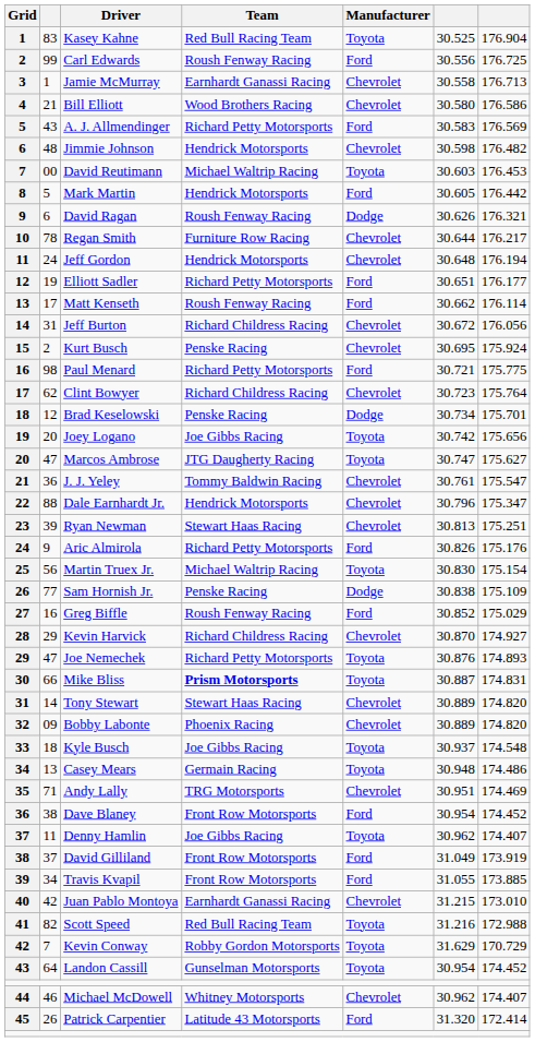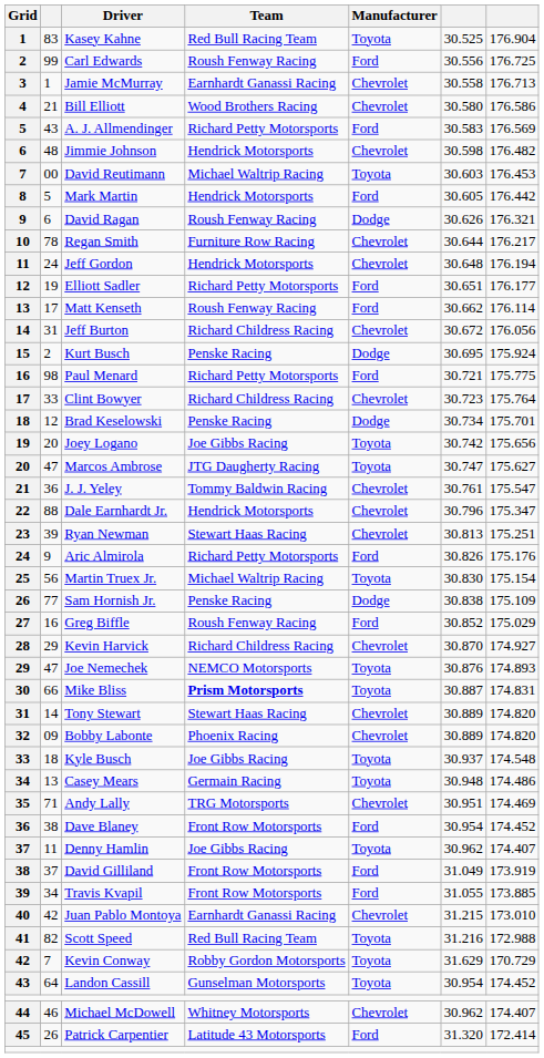 <table class="wikitable">
 <tr>
 <th scope="col">Grid</th>
 <th scope="col"></th>
 <th scope="col">Driver</th>
 <th scope="col">Team</th>
 <th scope="col">Manufacturer</th>
 <th scope="col"></th>
 <th scope="col"></th>
 </tr>
 <tr>
 <th scope="row">1</th>
 <td>83</td>
 <td><a href='#'>Kasey Kahne</a></td>
 <td><a href='#'>Red Bull Racing Team</a></td>
 <td><a href='#'>Toyota</a></td>
 <td>30.525</td>
 <td>176.904</td>
 </tr>
 <tr>
 <th scope="row">2</th>
 <td>99</td>
 <td><a href='#'>Carl Edwards</a></td>
 <td><a href='#'>Roush Fenway Racing</a></td>
 <td><a href='#'>Ford</a></td>
 <td>30.556</td>
 <td>176.725</td>
 </tr>
 <tr>
 <th scope="row">3</th>
 <td>1</td>
 <td><a href='#'>Jamie McMurray</a></td>
 <td><a href='#'>Earnhardt Ganassi Racing</a></td>
 <td><a href='#'>Chevrolet</a></td>
 <td>30.558</td>
 <td>176.713</td>
 </tr>
 <tr>
 <th scope="row">4</th>
 <td>21</td>
 <td><a href='#'>Bill Elliott</a></td>
 <td><a href='#'>Wood Brothers Racing</a></td>
 <td><a href='#'>Chevrolet</a></td>
 <td>30.580</td>
 <td>176.586</td>
 </tr>
 <tr>
 <th scope="row">5</th>
 <td>43</td>
 <td><a href='#'>A. J. Allmendinger</a></td>
 <td><a href='#'>Richard Petty Motorsports</a></td>
 <td><a href='#'>Ford</a></td>
 <td>30.583</td>
 <td>176.569</td>
 </tr>
 <tr>
 <th scope="row">6</th>
 <td>48</td>
 <td><a href='#'>Jimmie Johnson</a></td>
 <td><a href='#'>Hendrick Motorsports</a></td>
 <td><a href='#'>Chevrolet</a></td>
 <td>30.598</td>
 <td>176.482</td>
 </tr>
 <tr>
 <th scope="row">7</th>
 <td>00</td>
 <td><a href='#'>David Reutimann</a></td>
 <td><a href='#'>Michael Waltrip Racing</a></td>
 <td><a href='#'>Toyota</a></td>
 <td>30.603</td>
 <td>176.453</td>
 </tr>
 <tr>
 <th scope="row">8</th>
 <td>5</td>
 <td><a href='#'>Mark Martin</a></td>
 <td><a href='#'>Hendrick Motorsports</a></td>
 <td><a href='#'>Ford</a></td>
 <td>30.605</td>
 <td>176.442</td>
 </tr>
 <tr>
 <th scope="row">9</th>
 <td>6</td>
 <td><a href='#'>David Ragan</a></td>
 <td><a href='#'>Roush Fenway Racing</a></td>
 <td><a href='#'>Dodge</a></td>
 <td>30.626</td>
 <td>176.321</td>
 </tr>
 <tr>
 <th scope="row">10</th>
 <td>78</td>
 <td><a href='#'>Regan Smith</a></td>
 <td><a href='#'>Furniture Row Racing</a></td>
 <td><a href='#'>Chevrolet</a></td>
 <td>30.644</td>
 <td>176.217</td>
 </tr>
 <tr>
 <th scope="row">11</th>
 <td>24</td>
 <td><a href='#'>Jeff Gordon</a></td>
 <td><a href='#'>Hendrick Motorsports</a></td>
 <td><a href='#'>Chevrolet</a></td>
 <td>30.648</td>
 <td>176.194</td>
 </tr>
 <tr>
 <th scope="row">12</th>
 <td>19</td>
 <td><a href='#'>Elliott Sadler</a></td>
 <td><a href='#'>Richard Petty Motorsports</a></td>
 <td><a href='#'>Ford</a></td>
 <td>30.651</td>
 <td>176.177</td>
 </tr>
 <tr>
 <th scope="row">13</th>
 <td>17</td>
 <td><a href='#'>Matt Kenseth</a></td>
 <td><a href='#'>Roush Fenway Racing</a></td>
 <td><a href='#'>Ford</a></td>
 <td>30.662</td>
 <td>176.114</td>
 </tr>
 <tr>
 <th scope="row">14</th>
 <td>31</td>
 <td><a href='#'>Jeff Burton</a></td>
 <td><a href='#'>Richard Childress Racing</a></td>
 <td><a href='#'>Chevrolet</a></td>
 <td>30.672</td>
 <td>176.056</td>
 </tr>
 <tr>
 <th scope="row">15</th>
 <td>2</td>
 <td><a href='#'>Kurt Busch</a></td>
 <td><a href='#'>Penske Racing</a></td>
-<td><a href='#'>Chevrolet</a></td>
+<td><a href='#'>Dodge</a></td>
 <td>30.695</td>
 <td>175.924</td>
 </tr>
 <tr>
 <th scope="row">16</th>
 <td>98</td>
 <td><a href='#'>Paul Menard</a></td>
 <td><a href='#'>Richard Petty Motorsports</a></td>
 <td><a href='#'>Ford</a></td>
 <td>30.721</td>
 <td>175.775</td>
 </tr>
 <tr>
 <th scope="row">17</th>
-<td>62</td>
+<td>33</td>
 <td><a href='#'>Clint Bowyer</a></td>
 <td><a href='#'>Richard Childress Racing</a></td>
 <td><a href='#'>Chevrolet</a></td>
 <td>30.723</td>
 <td>175.764</td>
 </tr>
 <tr>
 <th scope="row">18</th>
 <td>12</td>
 <td><a href='#'>Brad Keselowski</a></td>
 <td><a href='#'>Penske Racing</a></td>
 <td><a href='#'>Dodge</a></td>
 <td>30.734</td>
 <td>175.701</td>
 </tr>
 <tr>
 <th scope="row">19</th>
 <td>20</td>
 <td><a href='#'>Joey Logano</a></td>
 <td><a href='#'>Joe Gibbs Racing</a></td>
 <td><a href='#'>Toyota</a></td>
 <td>30.742</td>
 <td>175.656</td>
 </tr>
 <tr>
 <th scope="row">20</th>
 <td>47</td>
 <td><a href='#'>Marcos Ambrose</a></td>
 <td><a href='#'>JTG Daugherty Racing</a></td>
 <td><a href='#'>Toyota</a></td>
 <td>30.747</td>
 <td>175.627</td>
 </tr>
 <tr>
 <th scope="row">21</th>
 <td>36</td>
 <td><a href='#'>J. J. Yeley</a></td>
 <td><a href='#'>Tommy Baldwin Racing</a></td>
 <td><a href='#'>Chevrolet</a></td>
 <td>30.761</td>
 <td>175.547</td>
 </tr>
 <tr>
 <th scope="row">22</th>
 <td>88</td>
 <td><a href='#'>Dale Earnhardt Jr.</a></td>
 <td><a href='#'>Hendrick Motorsports</a></td>
 <td><a href='#'>Chevrolet</a></td>
 <td>30.796</td>
 <td>175.347</td>
 </tr>
 <tr>
 <th scope="row">23</th>
 <td>39</td>
 <td><a href='#'>Ryan Newman</a></td>
 <td><a href='#'>Stewart Haas Racing</a></td>
 <td><a href='#'>Chevrolet</a></td>
 <td>30.813</td>
 <td>175.251</td>
 </tr>
 <tr>
 <th scope="row">24</th>
 <td>9</td>
 <td><a href='#'>Aric Almirola</a></td>
 <td><a href='#'>Richard Petty Motorsports</a></td>
 <td><a href='#'>Ford</a></td>
 <td>30.826</td>
 <td>175.176</td>
 </tr>
 <tr>
 <th scope="row">25</th>
 <td>56</td>
 <td><a href='#'>Martin Truex Jr.</a></td>
 <td><a href='#'>Michael Waltrip Racing</a></td>
 <td><a href='#'>Toyota</a></td>
 <td>30.830</td>
 <td>175.154</td>
 </tr>
 <tr>
 <th scope="row">26</th>
 <td>77</td>
 <td><a href='#'>Sam Hornish Jr.</a></td>
 <td><a href='#'>Penske Racing</a></td>
 <td><a href='#'>Dodge</a></td>
 <td>30.838</td>
 <td>175.109</td>
 </tr>
 <tr>
 <th scope="row">27</th>
 <td>16</td>
 <td><a href='#'>Greg Biffle</a></td>
 <td><a href='#'>Roush Fenway Racing</a></td>
 <td><a href='#'>Ford</a></td>
 <td>30.852</td>
 <td>175.029</td>
 </tr>
 <tr>
 <th scope="row">28</th>
 <td>29</td>
 <td><a href='#'>Kevin Harvick</a></td>
 <td><a href='#'>Richard Childress Racing</a></td>
 <td><a href='#'>Chevrolet</a></td>
 <td>30.870</td>
 <td>174.927</td>
 </tr>
 <tr>
 <th scope="row">29</th>
 <td>47</td>
 <td><a href='#'>Joe Nemechek</a></td>
-<td><a href='#'>Richard Petty Motorsports</a></td>
+<td><a href='#'>NEMCO Motorsports</a></td>
 <td><a href='#'>Toyota</a></td>
 <td>30.876</td>
 <td>174.893</td>
 </tr>
 <tr>
 <th scope="row">30</th>
 <td>66</td>
 <td><a href='#'>Mike Bliss</a></td>
 <td><strong><a href='#'>Prism Motorsports</a></strong></td>
 <td><a href='#'>Toyota</a></td>
 <td>30.887</td>
 <td>174.831</td>
 </tr>
 <tr>
 <th scope="row">31</th>
 <td>14</td>
 <td><a href='#'>Tony Stewart</a></td>
 <td><a href='#'>Stewart Haas Racing</a></td>
 <td><a href='#'>Chevrolet</a></td>
 <td>30.889</td>
 <td>174.820</td>
 </tr>
 <tr>
 <th scope="row">32</th>
 <td>09</td>
 <td><a href='#'>Bobby Labonte</a></td>
 <td><a href='#'>Phoenix Racing</a></td>
 <td><a href='#'>Chevrolet</a></td>
 <td>30.889</td>
 <td>174.820</td>
 </tr>
 <tr>
 <th scope="row">33</th>
 <td>18</td>
 <td><a href='#'>Kyle Busch</a></td>
 <td><a href='#'>Joe Gibbs Racing</a></td>
 <td><a href='#'>Toyota</a></td>
 <td>30.937</td>
 <td>174.548</td>
 </tr>
 <tr>
 <th scope="row">34</th>
 <td>13</td>
 <td><a href='#'>Casey Mears</a></td>
 <td><a href='#'>Germain Racing</a></td>
 <td><a href='#'>Toyota</a></td>
 <td>30.948</td>
 <td>174.486</td>
 </tr>
 <tr>
 <th scope="row">35</th>
 <td>71</td>
 <td><a href='#'>Andy Lally</a></td>
 <td><a href='#'>TRG Motorsports</a></td>
 <td><a href='#'>Chevrolet</a></td>
 <td>30.951</td>
 <td>174.469</td>
 </tr>
 <tr>
 <th scope="row">36</th>
 <td>38</td>
 <td><a href='#'>Dave Blaney</a></td>
 <td><a href='#'>Front Row Motorsports</a></td>
 <td><a href='#'>Ford</a></td>
 <td>30.954</td>
 <td>174.452</td>
 </tr>
 <tr>
 <th scope="row">37</th>
 <td>11</td>
 <td><a href='#'>Denny Hamlin</a></td>
 <td><a href='#'>Joe Gibbs Racing</a></td>
 <td><a href='#'>Toyota</a></td>
 <td>30.962</td>
 <td>174.407</td>
 </tr>
 <tr>
 <th scope="row">38</th>
 <td>37</td>
 <td><a href='#'>David Gilliland</a></td>
 <td><a href='#'>Front Row Motorsports</a></td>
 <td><a href='#'>Ford</a></td>
 <td>31.049</td>
 <td>173.919</td>
 </tr>
 <tr>
 <th scope="row">39</th>
 <td>34</td>
 <td><a href='#'>Travis Kvapil</a></td>
 <td><a href='#'>Front Row Motorsports</a></td>
 <td><a href='#'>Ford</a></td>
 <td>31.055</td>
 <td>173.885</td>
 </tr>
 <tr>
 <th scope="row">40</th>
 <td>42</td>
 <td><a href='#'>Juan Pablo Montoya</a></td>
 <td><a href='#'>Earnhardt Ganassi Racing</a></td>
 <td><a href='#'>Chevrolet</a></td>
 <td>31.215</td>
 <td>173.010</td>
 </tr>
 <tr>
 <th scope="row">41</th>
 <td>82</td>
 <td><a href='#'>Scott Speed</a></td>
 <td><a href='#'>Red Bull Racing Team</a></td>
 <td><a href='#'>Toyota</a></td>
 <td>31.216</td>
 <td>172.988</td>
 </tr>
 <tr>
 <th scope="row">42</th>
 <td>7</td>
 <td><a href='#'>Kevin Conway</a></td>
 <td><a href='#'>Robby Gordon Motorsports</a></td>
 <td><a href='#'>Toyota</a></td>
 <td>31.629</td>
 <td>170.729</td>
 </tr>
 <tr>
 <th scope="row">43</th>
 <td>64</td>
 <td><a href='#'>Landon Cassill</a></td>
 <td><a href='#'>Gunselman Motorsports</a></td>
 <td><a href='#'>Toyota</a></td>
 <td>30.954</td>
 <td>174.452</td>
 </tr>
 <tr>
 <td colspan="7"></td>
 </tr>
 <tr>
 <th scope="row">44</th>
 <td>46</td>
 <td><a href='#'>Michael McDowell</a></td>
 <td><a href='#'>Whitney Motorsports</a></td>
 <td><a href='#'>Chevrolet</a></td>
 <td>30.962</td>
 <td>174.407</td>
 </tr>
 <tr>
 <th scope="row">45</th>
 <td>26</td>
 <td><a href='#'>Patrick Carpentier</a></td>
 <td><a href='#'>Latitude 43 Motorsports</a></td>
 <td><a href='#'>Ford</a></td>
 <td>31.320</td>
 <td>172.414</td>
 </tr>
 <tr>
 <td colspan="7"></td>
 </tr>
 </table>
